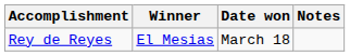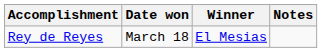 <table class="wikitable">
 <tr>
 <th>Accomplishment</th>
+<th>Date won</th>
 <th>Winner</th>
-<th>Date won</th>
 <th>Notes</th>
 </tr>
 <tr>
 <td><a href='#'>Rey de Reyes</a></td>
+<td>March 18</td>
 <td><a href='#'>El Mesias</a></td>
-<td>March 18</td>
 <td></td>
 </tr>
 </table>
